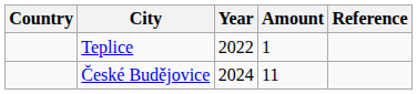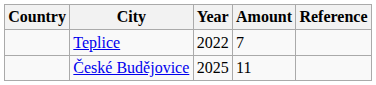 <table class="wikitable">
 <tr>
 <th>Country</th>
 <th>City</th>
 <th>Year</th>
 <th>Amount</th>
 <th>Reference</th>
 </tr>
 <tr>
 <td></td>
 <td><a href='#'>Teplice</a></td>
 <td>2022</td>
-<td>1</td>
+<td>7</td>
 <td></td>
 </tr>
 <tr>
 <td></td>
 <td><a href='#'>České Budějovice</a></td>
-<td>2024</td>
+<td>2025</td>
 <td>11</td>
 </tr>
 </table>
